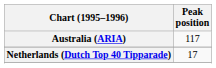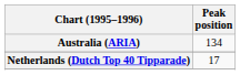 <table class="wikitable sortable plainrowheaders" style="text-align:center">
 <tr>
 <th>Chart (1995–1996)</th>
 <th>Peak<br>position</th>
 </tr>
 <tr>
 <th scope="row">Australia (<a href='#'>ARIA</a>)</th>
-<td>117</td>
+<td>134</td>
 </tr>
 <tr>
 </tr>
 <tr>
 </tr>
 <tr>
 </tr>
 <tr>
 <th scope="row">Netherlands (<a href='#'>Dutch Top 40 Tipparade</a>)</th>
 <td>17</td>
 </tr>
 <tr>
 </tr>
 <tr>
 </tr>
 <tr>
 </tr>
 <tr>
 </tr>
 </table>
